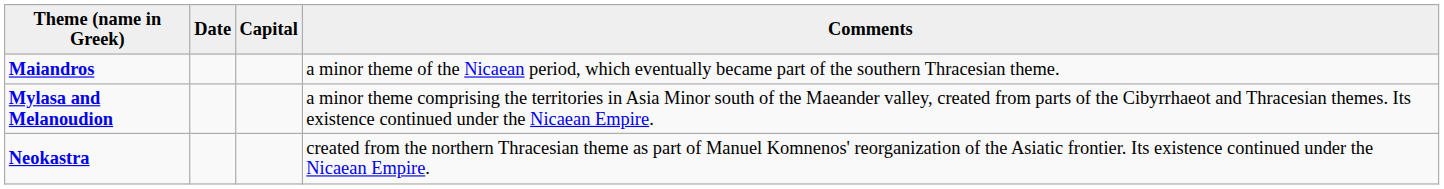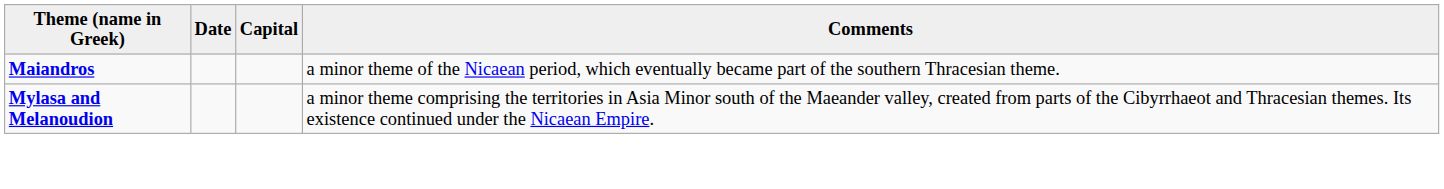 <table class="wikitable sortable">
 <tr align="centre">
 <th style="background:#efefef;">Theme (name in Greek)</th>
 <th style="background:#efefef;">Date</th>
 <th style="background:#efefef;">Capital</th>
 <th style="background:#efefef;">Comments</th>
 </tr>
 <tr align="centre">
 <td><strong><a href='#'>Maiandros</a></strong></td>
 <td></td>
 <td></td>
 <td>a minor theme of the <a href='#'>Nicaean</a> period, which eventually became part of the southern Thracesian theme.</td>
 </tr>
 <tr align="centre">
 <td><strong><a href='#'>Mylasa and Melanoudion</a></strong></td>
 <td></td>
 <td></td>
 <td>a minor theme comprising the territories in Asia Minor south of the Maeander valley, created from parts of the Cibyrrhaeot and Thracesian themes. Its existence continued under the <a href='#'>Nicaean Empire</a>.</td>
 </tr>
-<tr align="centre">
-<td><strong><a href='#'>Neokastra</a></strong></td>
-<td></td>
-<td></td>
-<td>created from the northern Thracesian theme as part of Manuel Komnenos' reorganization of the Asiatic frontier. Its existence continued under the <a href='#'>Nicaean Empire</a>.</td>
-</tr>
 </table>
